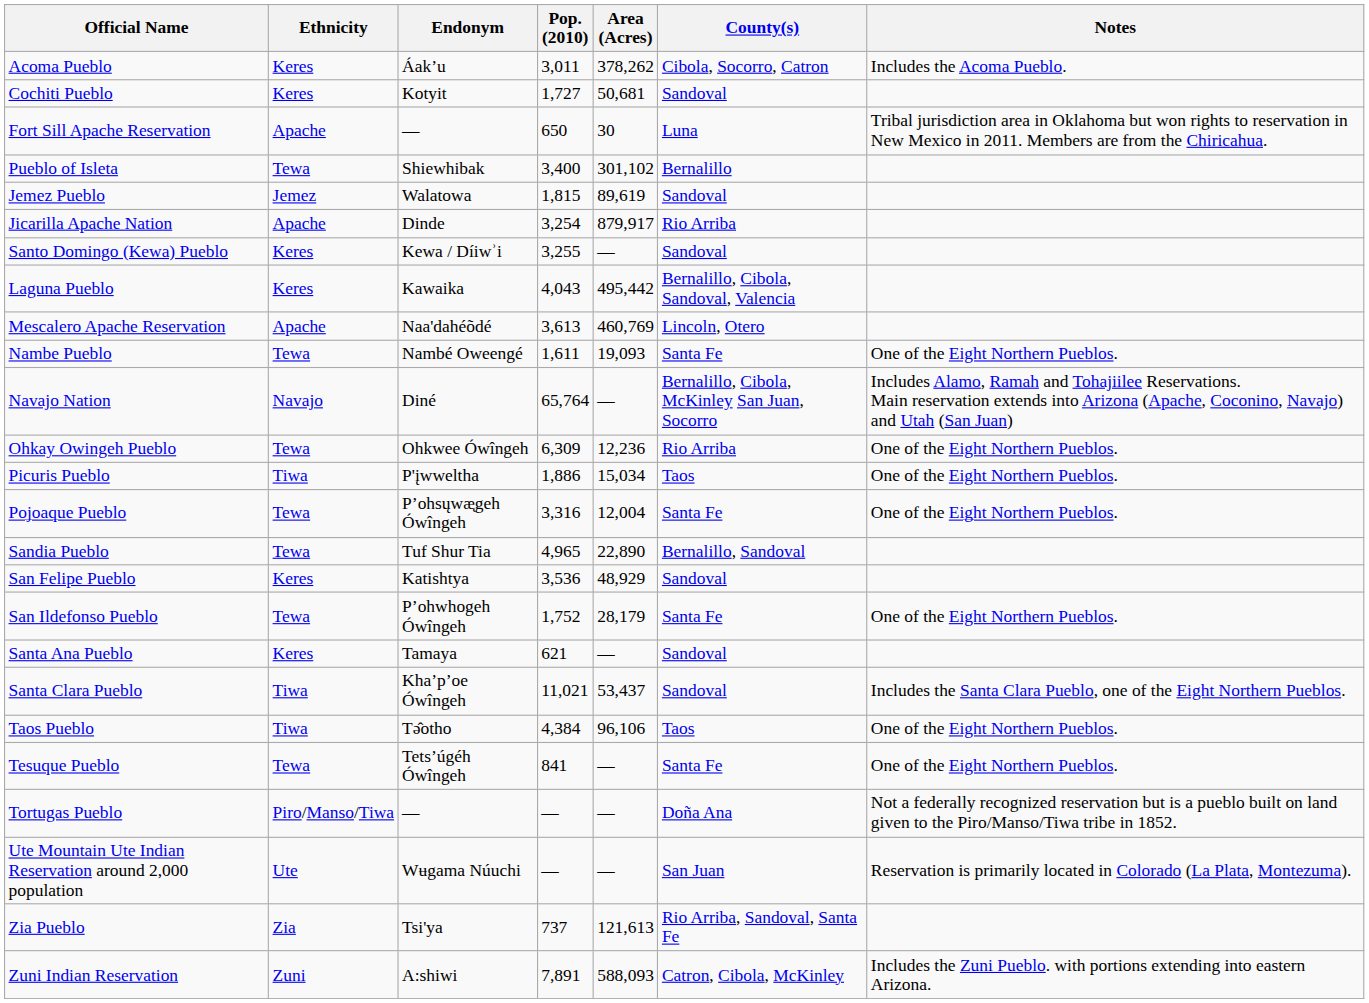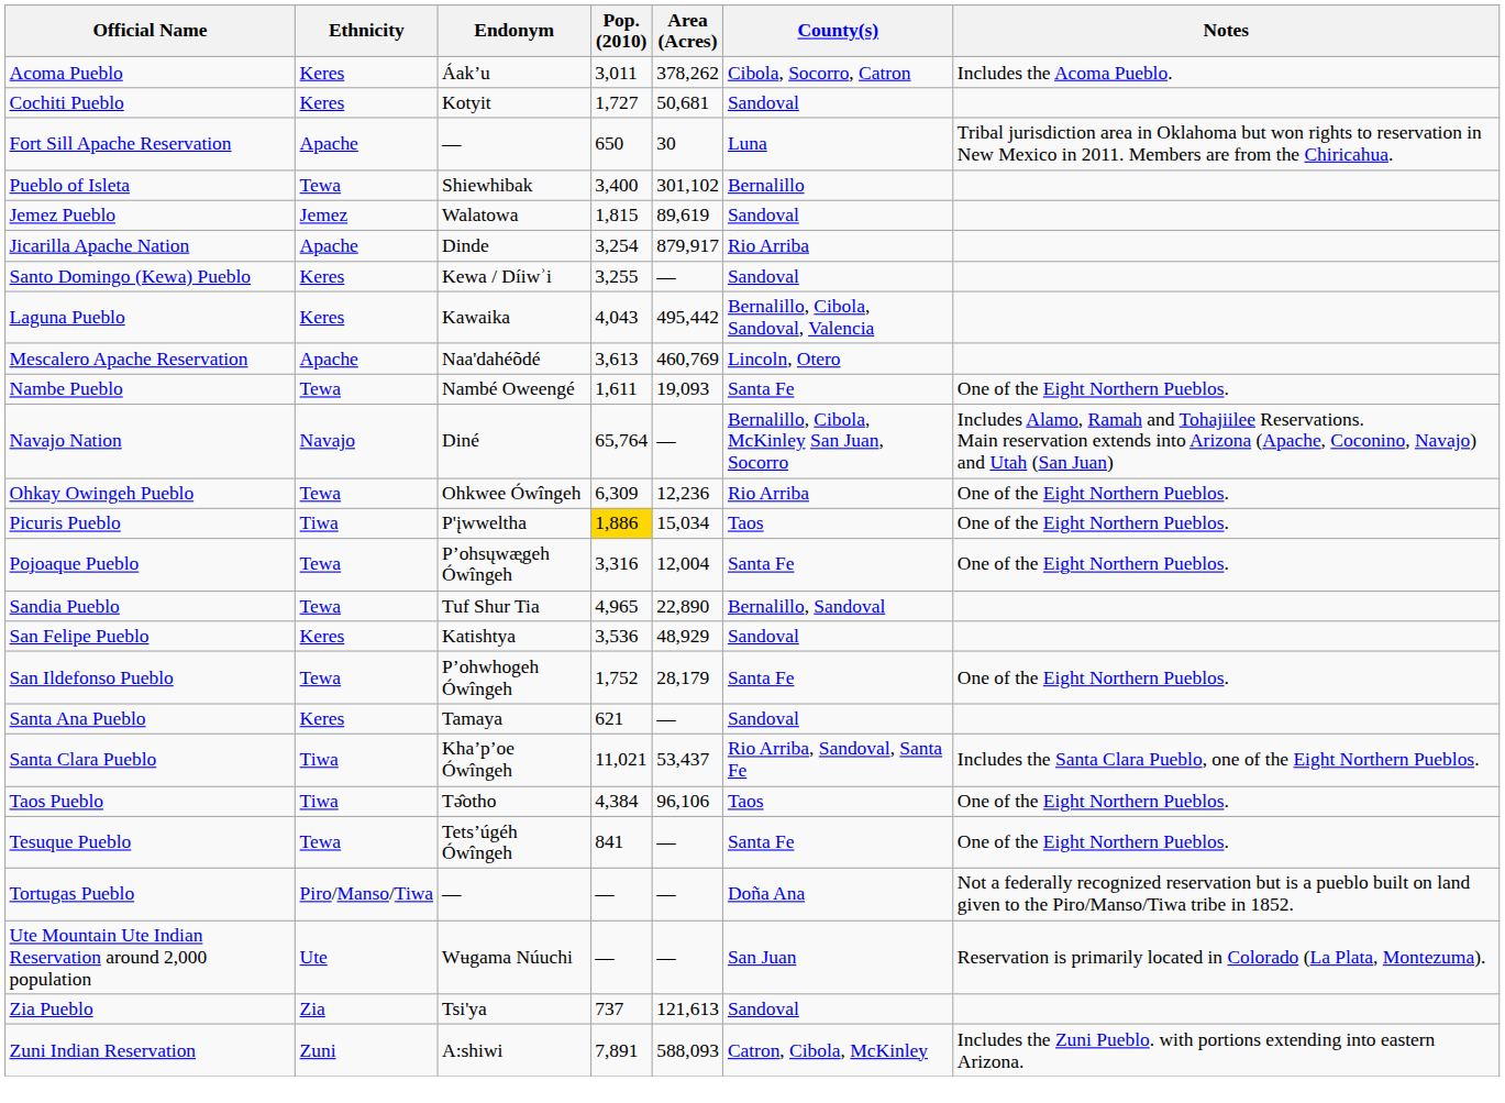 <table class="wikitable sortable">
 <tr>
 <th>Official Name</th>
 <th>Ethnicity</th>
 <th>Endonym</th>
 <th data-sort-type="number">Pop.<br>(2010)</th>
 <th data-sort-type="number">Area<br>(Acres)</th>
 <th><a href='#'>County(s)</a></th>
 <th class="unsortable">Notes</th>
 </tr>
 <tr>
 <td><a href='#'>Acoma Pueblo</a></td>
 <td><a href='#'>Keres</a></td>
 <td>Áakʼu</td>
 <td>3,011</td>
 <td>378,262</td>
 <td><a href='#'>Cibola</a>, <a href='#'>Socorro</a>, <a href='#'>Catron</a></td>
 <td>Includes the <a href='#'>Acoma Pueblo</a>.</td>
 </tr>
 <tr>
 <td><a href='#'>Cochiti Pueblo</a></td>
 <td><a href='#'>Keres</a></td>
 <td>Kotyit</td>
 <td>1,727</td>
 <td>50,681</td>
 <td><a href='#'>Sandoval</a></td>
 <td></td>
 </tr>
 <tr>
 <td><a href='#'>Fort Sill Apache Reservation</a></td>
 <td><a href='#'>Apache</a></td>
 <td>—</td>
 <td>650</td>
 <td>30</td>
 <td><a href='#'>Luna</a></td>
 <td>Tribal jurisdiction area in Oklahoma but won rights to reservation in New Mexico in 2011. Members are from the <a href='#'>Chiricahua</a>.</td>
 </tr>
 <tr>
 <td><a href='#'>Pueblo of Isleta</a></td>
 <td><a href='#'>Tewa</a></td>
 <td>Shiewhibak</td>
 <td>3,400</td>
 <td>301,102</td>
 <td><a href='#'>Bernalillo</a></td>
 <td></td>
 </tr>
 <tr>
 <td><a href='#'>Jemez Pueblo</a></td>
 <td><a href='#'>Jemez</a></td>
 <td>Walatowa</td>
 <td>1,815</td>
 <td>89,619</td>
 <td><a href='#'>Sandoval</a></td>
 <td></td>
 </tr>
 <tr>
 <td><a href='#'>Jicarilla Apache Nation</a></td>
 <td><a href='#'>Apache</a></td>
 <td>Dinde</td>
 <td>3,254</td>
 <td>879,917</td>
 <td><a href='#'>Rio Arriba</a></td>
 <td></td>
 </tr>
 <tr>
 <td><a href='#'>Santo Domingo (Kewa) Pueblo</a></td>
 <td><a href='#'>Keres</a></td>
 <td>Kewa / Díiwʾi</td>
 <td>3,255</td>
 <td>—</td>
 <td><a href='#'>Sandoval</a></td>
 <td></td>
 </tr>
 <tr>
 <td><a href='#'>Laguna Pueblo</a></td>
 <td><a href='#'>Keres</a></td>
 <td>Kawaika</td>
 <td>4,043</td>
 <td>495,442</td>
 <td><a href='#'>Bernalillo</a>, <a href='#'>Cibola</a>, <a href='#'>Sandoval</a>, <a href='#'>Valencia</a></td>
 <td></td>
 </tr>
 <tr>
 <td><a href='#'>Mescalero Apache Reservation</a></td>
 <td><a href='#'>Apache</a></td>
 <td>Naa'dahéõdé</td>
 <td>3,613</td>
 <td>460,769</td>
 <td><a href='#'>Lincoln</a>, <a href='#'>Otero</a></td>
 <td></td>
 </tr>
 <tr>
 <td><a href='#'>Nambe Pueblo</a></td>
 <td><a href='#'>Tewa</a></td>
 <td>Nambé Oweengé</td>
 <td>1,611</td>
 <td>19,093</td>
 <td><a href='#'>Santa Fe</a></td>
 <td>One of the <a href='#'>Eight Northern Pueblos</a>.</td>
 </tr>
 <tr>
 <td><a href='#'>Navajo Nation</a></td>
 <td><a href='#'>Navajo</a></td>
 <td>Diné</td>
 <td>65,764</td>
 <td>—</td>
 <td><a href='#'>Bernalillo</a>, <a href='#'>Cibola</a>, <a href='#'>McKinley</a> <a href='#'>San Juan</a>, <a href='#'>Socorro</a></td>
 <td>Includes <a href='#'>Alamo</a>, <a href='#'>Ramah</a> and <a href='#'>Tohajiilee</a> Reservations.<br>Main reservation extends into <a href='#'>Arizona</a> (<a href='#'>Apache</a>, <a href='#'>Coconino</a>, <a href='#'>Navajo</a>) and <a href='#'>Utah</a> (<a href='#'>San Juan</a>)</td>
 </tr>
 <tr>
 <td><a href='#'>Ohkay Owingeh Pueblo</a></td>
 <td><a href='#'>Tewa</a></td>
 <td>Ohkwee Ówîngeh</td>
 <td>6,309</td>
 <td>12,236</td>
 <td><a href='#'>Rio Arriba</a></td>
 <td>One of the <a href='#'>Eight Northern Pueblos</a>.</td>
 </tr>
 <tr>
 <td><a href='#'>Picuris Pueblo</a></td>
 <td><a href='#'>Tiwa</a></td>
 <td>P'įwweltha</td>
-<td>1,886</td>
+<td style="background: gold;">1,886</td>
 <td>15,034</td>
 <td><a href='#'>Taos</a></td>
 <td>One of the <a href='#'>Eight Northern Pueblos</a>.</td>
 </tr>
 <tr>
 <td><a href='#'>Pojoaque Pueblo</a></td>
 <td><a href='#'>Tewa</a></td>
 <td>Pʼohsųwæ̨geh Ówîngeh</td>
 <td>3,316</td>
 <td>12,004</td>
 <td><a href='#'>Santa Fe</a></td>
 <td>One of the <a href='#'>Eight Northern Pueblos</a>.</td>
 </tr>
 <tr>
 <td><a href='#'>Sandia Pueblo</a></td>
 <td><a href='#'>Tewa</a></td>
 <td>Tuf Shur Tia</td>
 <td>4,965</td>
 <td>22,890</td>
 <td><a href='#'>Bernalillo</a>, <a href='#'>Sandoval</a></td>
 <td></td>
 </tr>
 <tr>
 <td><a href='#'>San Felipe Pueblo</a></td>
 <td><a href='#'>Keres</a></td>
 <td>Katishtya</td>
 <td>3,536</td>
 <td>48,929</td>
 <td><a href='#'>Sandoval</a></td>
 <td></td>
 </tr>
 <tr>
 <td><a href='#'>San Ildefonso Pueblo</a></td>
 <td><a href='#'>Tewa</a></td>
 <td>Pʼohwhogeh Ówîngeh</td>
 <td>1,752</td>
 <td>28,179</td>
 <td><a href='#'>Santa Fe</a></td>
 <td>One of the <a href='#'>Eight Northern Pueblos</a>.</td>
 </tr>
 <tr>
 <td><a href='#'>Santa Ana Pueblo</a></td>
 <td><a href='#'>Keres</a></td>
 <td>Tamaya</td>
 <td>621</td>
 <td>—</td>
 <td><a href='#'>Sandoval</a></td>
 <td></td>
 </tr>
 <tr>
 <td><a href='#'>Santa Clara Pueblo</a></td>
 <td><a href='#'>Tiwa</a></td>
 <td>Khaʼpʼoe Ówîngeh</td>
 <td>11,021</td>
 <td>53,437</td>
-<td><a href='#'>Sandoval</a></td>
+<td><a href='#'>Rio Arriba</a>, <a href='#'>Sandoval</a>, <a href='#'>Santa Fe</a></td>
 <td>Includes the <a href='#'>Santa Clara Pueblo</a>, one of the <a href='#'>Eight Northern Pueblos</a>.</td>
 </tr>
 <tr>
 <td><a href='#'>Taos Pueblo</a></td>
 <td><a href='#'>Tiwa</a></td>
 <td>Tə̂otho</td>
 <td>4,384</td>
 <td>96,106</td>
 <td><a href='#'>Taos</a></td>
 <td>One of the <a href='#'>Eight Northern Pueblos</a>.</td>
 </tr>
 <tr>
 <td><a href='#'>Tesuque Pueblo</a></td>
 <td><a href='#'>Tewa</a></td>
 <td>Tetsʼúgéh Ówîngeh</td>
 <td>841</td>
 <td>—</td>
 <td><a href='#'>Santa Fe</a></td>
 <td>One of the <a href='#'>Eight Northern Pueblos</a>.</td>
 </tr>
 <tr>
 <td><a href='#'>Tortugas Pueblo</a></td>
 <td><a href='#'>Piro</a>/<a href='#'>Manso</a>/<a href='#'>Tiwa</a></td>
 <td>—</td>
 <td>—</td>
 <td>—</td>
 <td><a href='#'>Doña Ana</a></td>
 <td>Not a federally recognized reservation but is a pueblo built on land given to the Piro/Manso/Tiwa tribe in 1852.</td>
 </tr>
 <tr>
 <td><a href='#'>Ute Mountain Ute Indian Reservation</a> around 2,000 population</td>
 <td><a href='#'>Ute</a></td>
 <td>Wʉgama Núuchi</td>
 <td>—</td>
 <td>—</td>
 <td><a href='#'>San Juan</a></td>
 <td>Reservation is primarily located in <a href='#'>Colorado</a> (<a href='#'>La Plata</a>, <a href='#'>Montezuma</a>).</td>
 </tr>
 <tr>
 <td><a href='#'>Zia Pueblo</a></td>
 <td><a href='#'>Zia</a></td>
 <td>Tsi'ya</td>
 <td>737</td>
 <td>121,613</td>
-<td><a href='#'>Rio Arriba</a>, <a href='#'>Sandoval</a>, <a href='#'>Santa Fe</a></td>
+<td><a href='#'>Sandoval</a></td>
 <td></td>
 </tr>
 <tr>
 <td><a href='#'>Zuni Indian Reservation</a></td>
 <td><a href='#'>Zuni</a></td>
 <td>A:shiwi</td>
 <td>7,891</td>
 <td>588,093</td>
 <td><a href='#'>Catron</a>, <a href='#'>Cibola</a>, <a href='#'>McKinley</a></td>
 <td>Includes the <a href='#'>Zuni Pueblo</a>. with portions extending into eastern Arizona.</td>
 </tr>
 </table>
